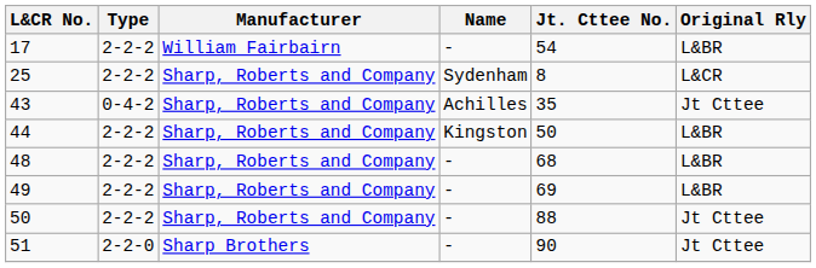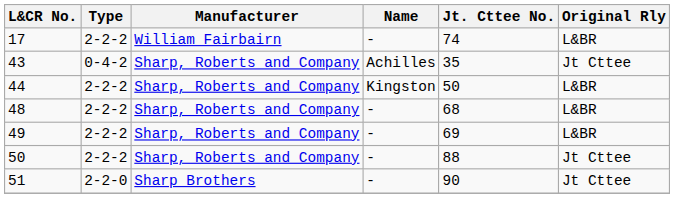 <table class="wikitable sortable collapsible collapsed">
 <tr>
 <th>L&CR No.</th>
 <th>Type</th>
 <th>Manufacturer</th>
 <th>Name</th>
 <th>Jt. Cttee No.</th>
 <th>Original Rly</th>
 </tr>
 <tr>
 <td>17</td>
 <td>2-2-2</td>
 <td><a href='#'>William Fairbairn</a></td>
 <td>-</td>
-<td>54</td>
+<td>74</td>
 <td>L&BR</td>
-</tr>
-<tr>
-<td>25</td>
-<td>2-2-2</td>
-<td><a href='#'>Sharp, Roberts and Company</a></td>
-<td>Sydenham</td>
-<td>8</td>
-<td>L&CR</td>
 </tr>
 <tr>
 <td>43</td>
 <td>0-4-2</td>
 <td><a href='#'>Sharp, Roberts and Company</a></td>
 <td>Achilles</td>
 <td>35</td>
 <td>Jt Cttee</td>
 </tr>
 <tr>
 <td>44</td>
 <td>2-2-2</td>
 <td><a href='#'>Sharp, Roberts and Company</a></td>
 <td>Kingston</td>
 <td>50</td>
 <td>L&BR</td>
 </tr>
 <tr>
 <td>48</td>
 <td>2-2-2</td>
 <td><a href='#'>Sharp, Roberts and Company</a></td>
 <td>-</td>
 <td>68</td>
 <td>L&BR</td>
 </tr>
 <tr>
 <td>49</td>
 <td>2-2-2</td>
 <td><a href='#'>Sharp, Roberts and Company</a></td>
 <td>-</td>
 <td>69</td>
 <td>L&BR</td>
 </tr>
 <tr>
 <td>50</td>
 <td>2-2-2</td>
 <td><a href='#'>Sharp, Roberts and Company</a></td>
 <td>-</td>
 <td>88</td>
 <td>Jt Cttee</td>
 </tr>
 <tr>
 <td>51</td>
 <td>2-2-0</td>
 <td><a href='#'>Sharp Brothers</a></td>
 <td>-</td>
 <td>90</td>
 <td>Jt Cttee</td>
 </tr>
 <tr>
 </tr>
 </table>
